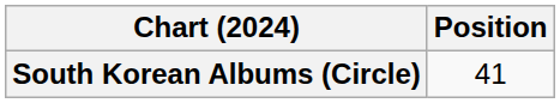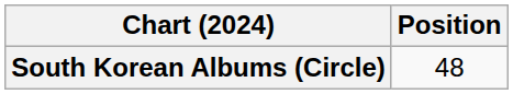 <table class="wikitable plainrowheaders" style="text-align:center">
 <tr>
 <th scope="col">Chart (2024)</th>
 <th scope="col">Position</th>
 </tr>
 <tr>
 <th scope="row">South Korean Albums (Circle)</th>
-<td>41</td>
+<td>48</td>
 </tr>
 </table>
